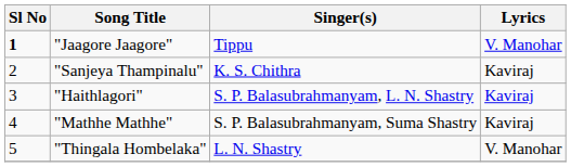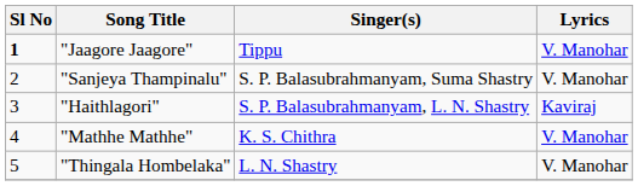 <table class="wikitable">
 <tr>
 <th>Sl No</th>
 <th>Song Title</th>
 <th>Singer(s)</th>
 <th>Lyrics</th>
 </tr>
 <tr>
 <td><strong>1</strong></td>
 <td>"Jaagore Jaagore"</td>
 <td><a href='#'>Tippu</a></td>
 <td><a href='#'>V. Manohar</a></td>
 </tr>
 <tr>
 <td>2</td>
 <td>"Sanjeya Thampinalu"</td>
-<td><a href='#'>K. S. Chithra</a></td>
-<td>Kaviraj</td>
+<td>S. P. Balasubrahmanyam, Suma Shastry</td>
+<td>V. Manohar</td>
 </tr>
 <tr>
 <td>3</td>
 <td>"Haithlagori"</td>
 <td><a href='#'>S. P. Balasubrahmanyam</a>, <a href='#'>L. N. Shastry</a></td>
 <td><a href='#'>Kaviraj</a></td>
 </tr>
 <tr>
 <td>4</td>
 <td>"Mathhe Mathhe"</td>
-<td>S. P. Balasubrahmanyam, Suma Shastry</td>
-<td>Kaviraj</td>
+<td><a href='#'>K. S. Chithra</a></td>
+<td><a href='#'>V. Manohar</a></td>
 </tr>
 <tr>
 <td>5</td>
 <td>"Thingala Hombelaka"</td>
 <td><a href='#'>L. N. Shastry</a></td>
 <td>V. Manohar</td>
 </tr>
 <tr>
 </tr>
 </table>
